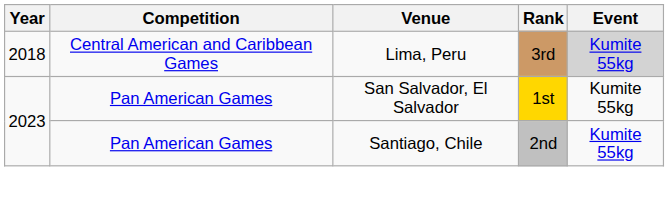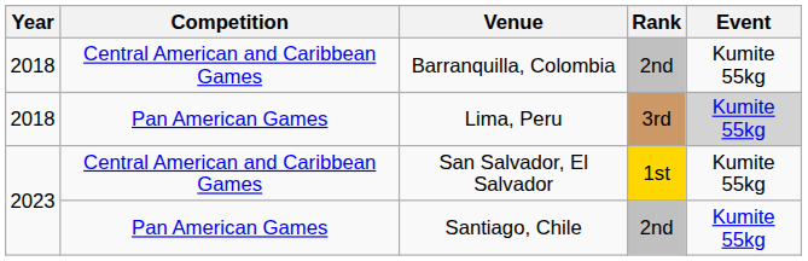 <table class="wikitable sortable" width=45% style="font-size:90%; text-align:center;">
 <tr>
 <th>Year</th>
 <th>Competition</th>
 <th>Venue</th>
 <th>Rank</th>
 <th>Event</th>
 </tr>
 <tr>
 <td>2018</td>
 <td><a href='#'>Central American and Caribbean Games</a></td>
+<td>Barranquilla, Colombia</td>
+<td bgcolor="silver">2nd</td>
+<td>Kumite 55kg</td>
+</tr>
+<tr>
+<td>2018</td>
+<td><a href='#'>Pan American Games</a></td>
 <td>Lima, Peru</td>
 <td bgcolor="cc9966">3rd</td>
 <td style="background: lightgrey;"><a href='#'>Kumite 55kg</a></td>
 </tr>
 <tr>
 <td rowspan=2>2023</td>
-<td><a href='#'>Pan American Games</a></td>
+<td><a href='#'>Central American and Caribbean Games</a></td>
 <td>San Salvador, El Salvador</td>
 <td bgcolor="gold">1st</td>
 <td>Kumite 55kg</td>
 </tr>
 <tr>
 <td><a href='#'>Pan American Games</a></td>
 <td>Santiago, Chile</td>
 <td bgcolor="silver">2nd</td>
 <td><a href='#'>Kumite 55kg</a></td>
 </tr>
 </table>
